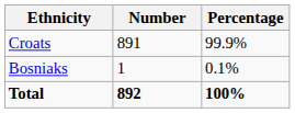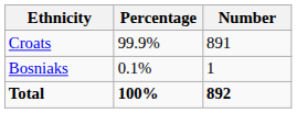 <table class="wikitable">
 <tr>
 <th width="100px">Ethnicity</th>
+<th width="80px">Percentage</th>
 <th width="80px">Number</th>
-<th width="80px">Percentage</th>
 </tr>
 <tr>
 <td><a href='#'>Croats</a></td>
+<td>99.9%</td>
 <td>891</td>
-<td>99.9%</td>
 </tr>
 <tr>
 <td><a href='#'>Bosniaks</a></td>
+<td>0.1%</td>
 <td>1</td>
-<td>0.1%</td>
 </tr>
 <tr>
 <td><strong>Total</strong></td>
+<td><strong>100%</strong></td>
 <td><strong>892</strong></td>
-<td><strong>100%</strong></td>
 </tr>
 </table>
